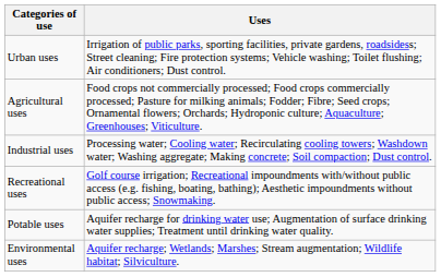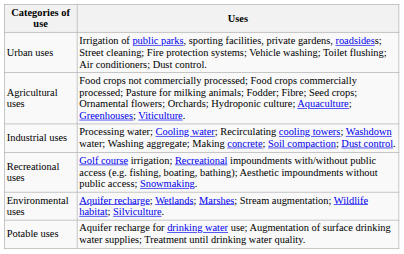 <table class="wikitable">
 <tr>
 <th>Categories of use</th>
 <th>Uses</th>
 </tr>
 <tr>
 <td>Urban uses</td>
 <td>Irrigation of <a href='#'>public parks</a>, sporting facilities, private gardens, <a href='#'>roadsides</a>s; Street cleaning; Fire protection systems; Vehicle washing; Toilet flushing; Air conditioners; Dust control.</td>
 </tr>
 <tr>
 <td>Agricultural uses</td>
 <td>Food crops not commercially processed; Food crops commercially processed; Pasture for milking animals; Fodder; Fibre; Seed crops; Ornamental flowers; Orchards; Hydroponic culture; <a href='#'>Aquaculture</a>; <a href='#'>Greenhouses</a>; <a href='#'>Viticulture</a>.</td>
 </tr>
 <tr>
 <td>Industrial uses</td>
 <td>Processing water; <a href='#'>Cooling water</a>; Recirculating <a href='#'>cooling towers</a>; <a href='#'>Washdown</a> water; Washing aggregate; Making <a href='#'>concrete</a>; <a href='#'>Soil compaction</a>; <a href='#'>Dust control</a>.</td>
 </tr>
 <tr>
 <td>Recreational uses</td>
 <td><a href='#'>Golf course</a> irrigation; <a href='#'>Recreational</a> impoundments with/without public access (e.g. fishing, boating, bathing); Aesthetic impoundments without public access; <a href='#'>Snowmaking</a>.</td>
 </tr>
 <tr>
+<td>Environmental uses</td>
+<td><a href='#'>Aquifer recharge</a>; <a href='#'>Wetlands</a>; <a href='#'>Marshes</a>; Stream augmentation; <a href='#'>Wildlife habitat</a>; <a href='#'>Silviculture</a>.</td>
+</tr>
+<tr>
 <td>Potable uses</td>
 <td>Aquifer recharge for <a href='#'>drinking water</a> use; Augmentation of surface drinking water supplies; Treatment until drinking water quality.</td>
 </tr>
-<tr>
-<td>Environmental uses</td>
-<td><a href='#'>Aquifer recharge</a>; <a href='#'>Wetlands</a>; <a href='#'>Marshes</a>; Stream augmentation; <a href='#'>Wildlife habitat</a>; <a href='#'>Silviculture</a>.</td>
-</tr>
 </table>
